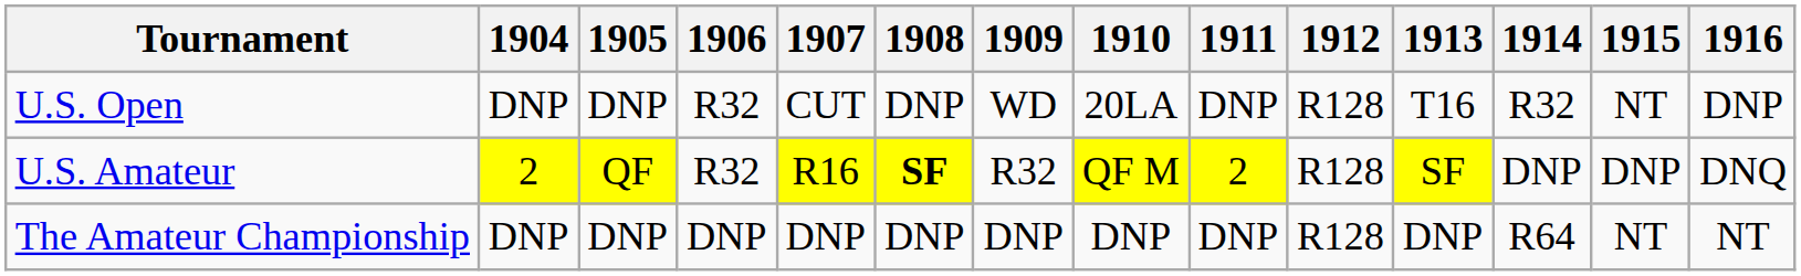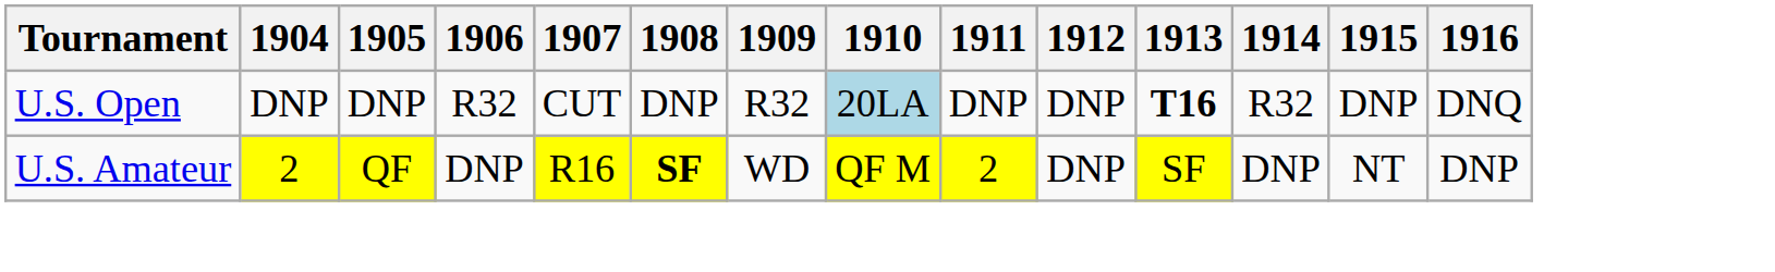 <table class="wikitable" style="font-size:95%;text-align:center;">
 <tr>
 <th>Tournament</th>
 <th>1904</th>
 <th>1905</th>
 <th>1906</th>
 <th>1907</th>
 <th>1908</th>
 <th>1909</th>
 <th>1910</th>
 <th>1911</th>
 <th>1912</th>
 <th>1913</th>
 <th>1914</th>
 <th>1915</th>
 <th>1916</th>
 </tr>
 <tr>
 <td align=left><a href='#'>U.S. Open</a></td>
 <td>DNP</td>
 <td>DNP</td>
 <td>R32</td>
 <td>CUT</td>
 <td>DNP</td>
-<td>WD</td>
-<td>20<span>LA</span></td>
+<td>R32</td>
+<td style="background: lightblue;">20<span>LA</span></td>
 <td>DNP</td>
-<td>R128</td>
-<td>T16</td>
+<td>DNP</td>
+<td><strong>T16</strong></td>
 <td>R32</td>
-<td>NT</td>
 <td>DNP</td>
+<td>DNQ</td>
 </tr>
 <tr>
 <td align=left><a href='#'>U.S. Amateur</a></td>
 <td style="background:yellow;">2</td>
 <td style="background:yellow;">QF</td>
-<td>R32</td>
+<td>DNP</td>
 <td style="background:yellow;">R16</td>
 <td style="background:yellow;"><strong>SF</strong></td>
-<td>R32</td>
+<td>WD</td>
 <td style="background:yellow;">QF <span>M</span></td>
 <td style="background:yellow;">2</td>
-<td>R128</td>
+<td>DNP</td>
 <td style="background:yellow;">SF</td>
 <td>DNP</td>
+<td>NT</td>
 <td>DNP</td>
-<td>DNQ</td>
-</tr>
-<tr>
-<td align=left><a href='#'>The Amateur Championship</a></td>
-<td>DNP</td>
-<td>DNP</td>
-<td>DNP</td>
-<td>DNP</td>
-<td>DNP</td>
-<td>DNP</td>
-<td>DNP</td>
-<td>DNP</td>
-<td>R128</td>
-<td>DNP</td>
-<td>R64</td>
-<td>NT</td>
-<td>NT</td>
 </tr>
 </table>
